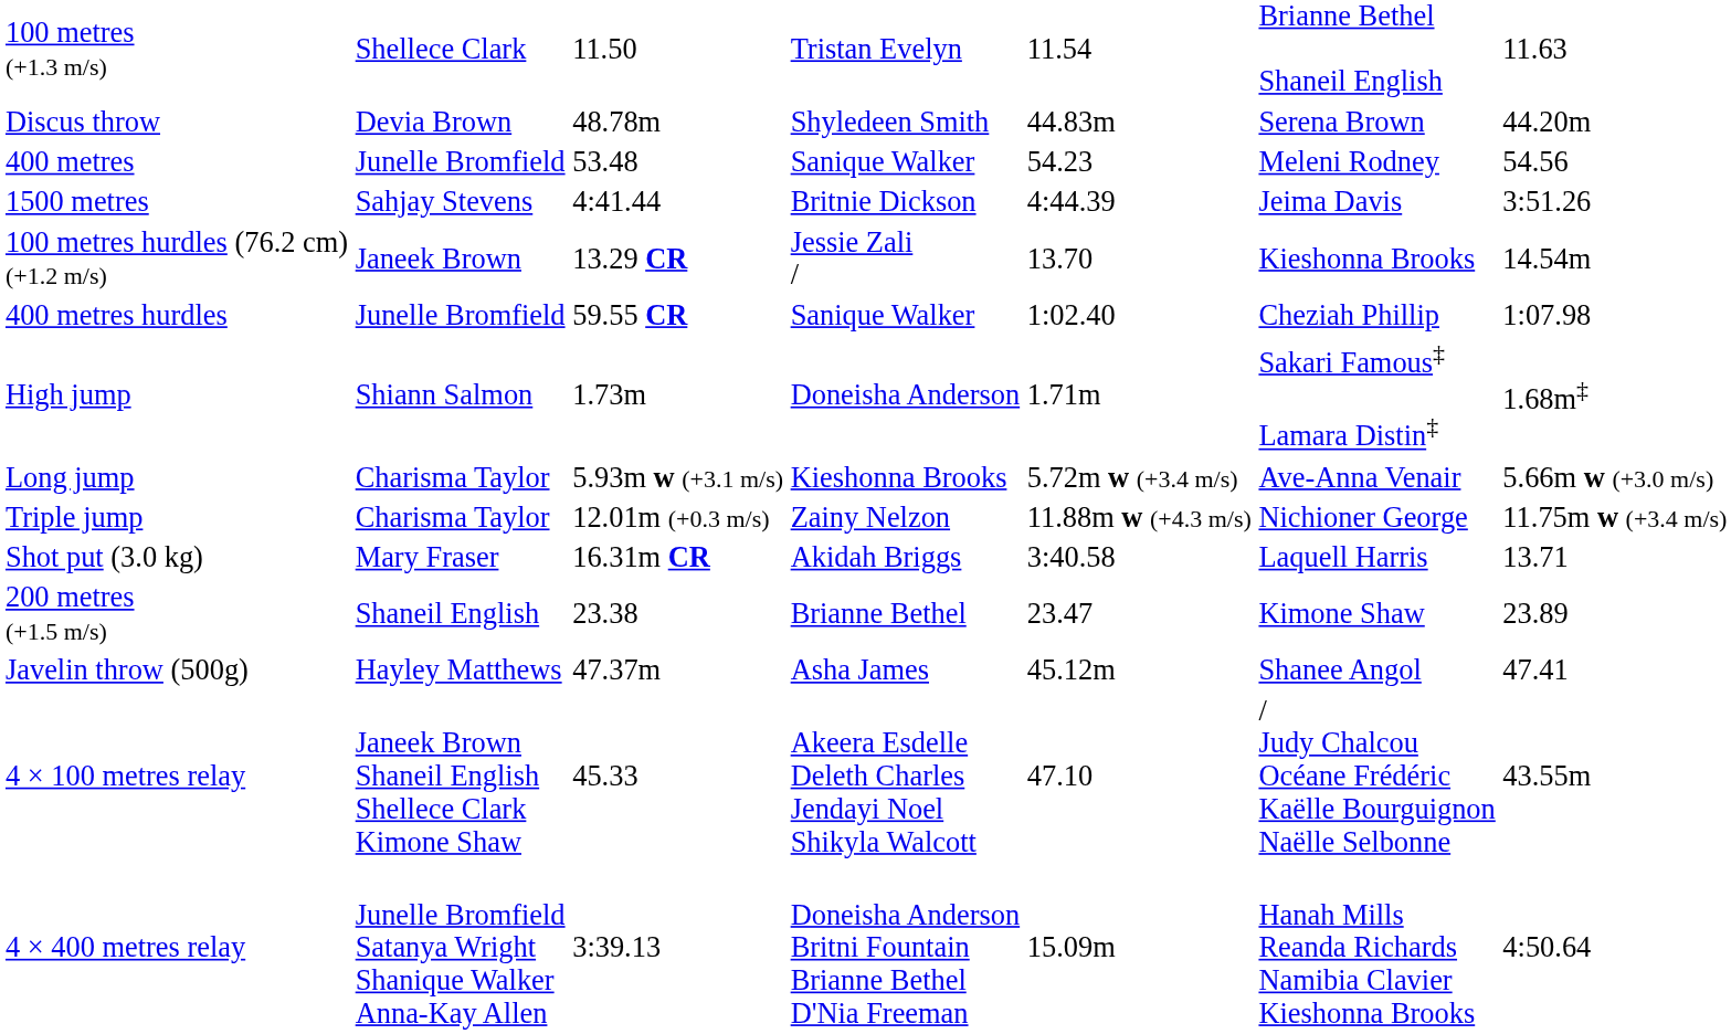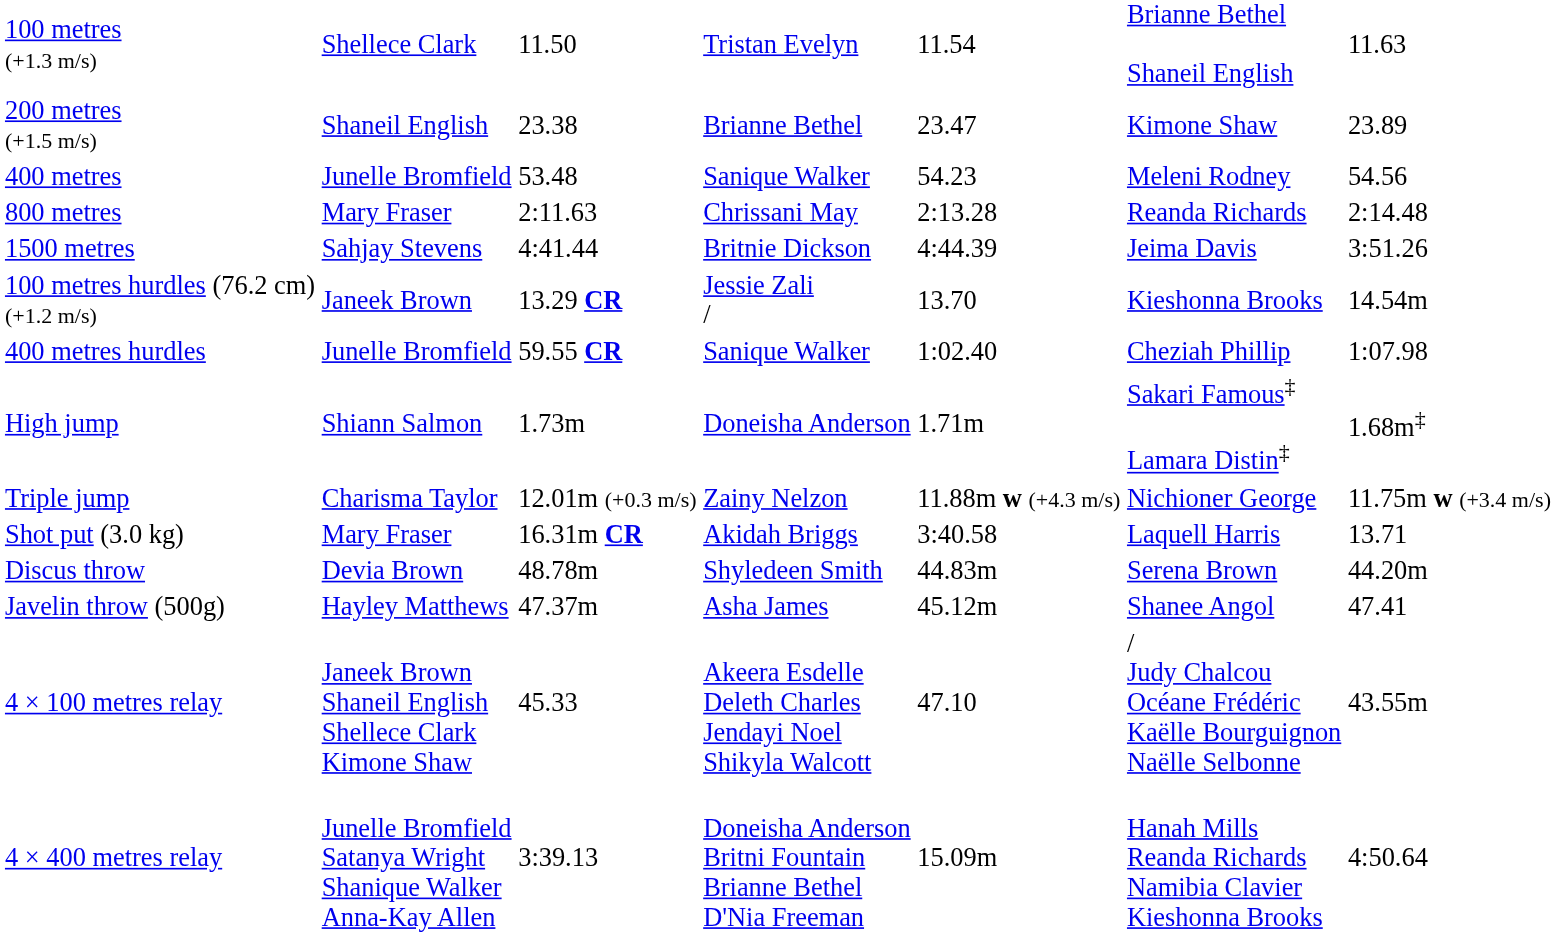 <table>
 <tr>
 <td><a href='#'>100 metres</a> <br> <small>(+1.3 m/s)</small></td>
 <td align=left><a href='#'>Shellece Clark</a> <br> </td>
 <td>11.50</td>
 <td align=left><a href='#'>Tristan Evelyn</a> <br> </td>
 <td>11.54</td>
 <td align=left><a href='#'>Brianne Bethel</a> <br>  <br> <a href='#'>Shaneil English</a><br> </td>
 <td>11.63</td>
 </tr>
 <tr>
-<td><a href='#'>Discus throw</a></td>
-<td align=left><a href='#'>Devia Brown</a> <br> </td>
-<td>48.78m</td>
-<td align=left><a href='#'>Shyledeen Smith</a> <br> </td>
-<td>44.83m</td>
-<td align=left><a href='#'>Serena Brown</a> <br> </td>
-<td>44.20m</td>
+<td><a href='#'>200 metres</a> <br> <small>(+1.5 m/s)</small></td>
+<td align=left><a href='#'>Shaneil English</a> <br> </td>
+<td>23.38</td>
+<td align=left><a href='#'>Brianne Bethel</a> <br> </td>
+<td>23.47</td>
+<td align=left><a href='#'>Kimone Shaw</a> <br> </td>
+<td>23.89</td>
 </tr>
 <tr>
 <td><a href='#'>400 metres</a></td>
 <td align=left><a href='#'>Junelle Bromfield</a> <br> </td>
 <td>53.48</td>
 <td align=left><a href='#'>Sanique Walker</a> <br> </td>
 <td>54.23</td>
 <td align=left><a href='#'>Meleni Rodney</a> <br> </td>
 <td>54.56</td>
+</tr>
+<tr>
+<td><a href='#'>800 metres</a></td>
+<td align=left><a href='#'>Mary Fraser</a> <br> </td>
+<td>2:11.63</td>
+<td align=left><a href='#'>Chrissani May</a> <br> </td>
+<td>2:13.28</td>
+<td align=left><a href='#'>Reanda Richards</a> <br> </td>
+<td>2:14.48</td>
 </tr>
 <tr>
 <td><a href='#'>1500 metres</a></td>
 <td align=left><a href='#'>Sahjay Stevens</a> <br> </td>
 <td>4:41.44</td>
 <td align=left><a href='#'>Britnie Dickson</a> <br> </td>
 <td>4:44.39</td>
 <td align=left><a href='#'>Jeima Davis</a> <br> </td>
 <td>3:51.26</td>
 </tr>
 <tr>
 <td><a href='#'>100 metres hurdles</a> (76.2 cm) <br> <small>(+1.2 m/s)</small></td>
 <td align=left><a href='#'>Janeek Brown</a> <br> </td>
 <td>13.29 <strong><a href='#'>CR</a></strong></td>
 <td align=left><a href='#'>Jessie Zali</a> <br> /</td>
 <td>13.70</td>
 <td align=left><a href='#'>Kieshonna Brooks</a> <br> </td>
 <td>14.54m</td>
 </tr>
 <tr>
 <td><a href='#'>400 metres hurdles</a></td>
 <td align=left><a href='#'>Junelle Bromfield</a> <br> </td>
 <td>59.55 <strong><a href='#'>CR</a></strong></td>
 <td align=left><a href='#'>Sanique Walker</a> <br> </td>
 <td>1:02.40</td>
 <td align=left><a href='#'>Cheziah Phillip</a> <br> </td>
 <td>1:07.98</td>
 </tr>
 <tr>
 <td><a href='#'>High jump</a></td>
 <td align=left><a href='#'>Shiann Salmon</a> <br> </td>
 <td>1.73m</td>
 <td align=left><a href='#'>Doneisha Anderson</a> <br> </td>
 <td>1.71m</td>
 <td align=left><a href='#'>Sakari Famous</a><sup>‡</sup> <br>  <br> <a href='#'>Lamara Distin</a><sup>‡</sup> <br> </td>
 <td>1.68m<sup>‡</sup></td>
 </tr>
 <tr>
-<td><a href='#'>Long jump</a></td>
-<td align=left><a href='#'>Charisma Taylor</a> <br> </td>
-<td>5.93m <strong>w</strong> <small>(+3.1 m/s)</small></td>
-<td align=left><a href='#'>Kieshonna Brooks</a> <br> </td>
-<td>5.72m <strong>w</strong> <small>(+3.4 m/s)</small></td>
-<td align=left><a href='#'>Ave-Anna Venair</a> <br> </td>
-<td>5.66m <strong>w</strong> <small>(+3.0 m/s)</small></td>
-</tr>
-<tr>
 <td><a href='#'>Triple jump</a></td>
 <td align=left><a href='#'>Charisma Taylor</a> <br> </td>
 <td>12.01m <small>(+0.3 m/s)</small></td>
 <td align=left><a href='#'>Zainy Nelzon</a> <br> </td>
 <td>11.88m <strong>w</strong> <small>(+4.3 m/s)</small></td>
 <td align=left><a href='#'>Nichioner George</a> <br> </td>
 <td>11.75m <strong>w</strong> <small>(+3.4 m/s)</small></td>
 </tr>
 <tr>
 <td><a href='#'>Shot put</a> (3.0 kg)</td>
 <td align=left><a href='#'>Mary Fraser</a> <br> </td>
 <td>16.31m <strong><a href='#'>CR</a></strong></td>
 <td align=left><a href='#'>Akidah Briggs</a> <br> </td>
 <td>3:40.58</td>
 <td align=left><a href='#'>Laquell Harris</a> <br> </td>
 <td>13.71</td>
 </tr>
 <tr>
-<td><a href='#'>200 metres</a> <br> <small>(+1.5 m/s)</small></td>
-<td align=left><a href='#'>Shaneil English</a> <br> </td>
-<td>23.38</td>
-<td align=left><a href='#'>Brianne Bethel</a> <br> </td>
-<td>23.47</td>
-<td align=left><a href='#'>Kimone Shaw</a> <br> </td>
-<td>23.89</td>
+<td><a href='#'>Discus throw</a></td>
+<td align=left><a href='#'>Devia Brown</a> <br> </td>
+<td>48.78m</td>
+<td align=left><a href='#'>Shyledeen Smith</a> <br> </td>
+<td>44.83m</td>
+<td align=left><a href='#'>Serena Brown</a> <br> </td>
+<td>44.20m</td>
 </tr>
 <tr>
 <td><a href='#'>Javelin throw</a> (500g)</td>
 <td align=left><a href='#'>Hayley Matthews</a> <br> </td>
 <td>47.37m</td>
 <td align=left><a href='#'>Asha James</a> <br> </td>
 <td>45.12m</td>
 <td align=left><a href='#'>Shanee Angol</a> <br> </td>
 <td>47.41</td>
 </tr>
 <tr>
 <td><a href='#'>4 × 100 metres relay</a></td>
 <td align=left> <br><a href='#'>Janeek Brown</a><br><a href='#'>Shaneil English</a><br><a href='#'>Shellece Clark</a><br><a href='#'>Kimone Shaw</a></td>
 <td>45.33</td>
 <td align=left> <br><a href='#'>Akeera Esdelle</a><br><a href='#'>Deleth Charles</a><br><a href='#'>Jendayi Noel</a><br><a href='#'>Shikyla Walcott</a></td>
 <td>47.10</td>
 <td align=left>/ <br><a href='#'>Judy Chalcou</a><br><a href='#'>Océane Frédéric</a><br><a href='#'>Kaëlle Bourguignon</a><br><a href='#'>Naëlle Selbonne</a></td>
 <td>43.55m</td>
 </tr>
 <tr>
 <td><a href='#'>4 × 400 metres relay</a></td>
 <td align=left> <br><a href='#'>Junelle Bromfield</a><br><a href='#'>Satanya Wright</a><br><a href='#'>Shanique Walker</a><br><a href='#'>Anna-Kay Allen</a></td>
 <td>3:39.13</td>
 <td align=left> <br><a href='#'>Doneisha Anderson</a><br><a href='#'>Britni Fountain</a><br><a href='#'>Brianne Bethel</a><br><a href='#'>D'Nia Freeman</a></td>
 <td>15.09m</td>
 <td align=left> <br><a href='#'>Hanah Mills</a><br><a href='#'>Reanda Richards</a><br><a href='#'>Namibia Clavier</a><br><a href='#'>Kieshonna Brooks</a></td>
 <td>4:50.64</td>
 </tr>
 </table>
